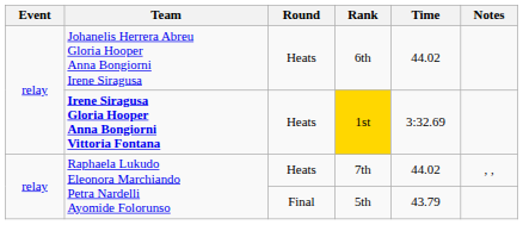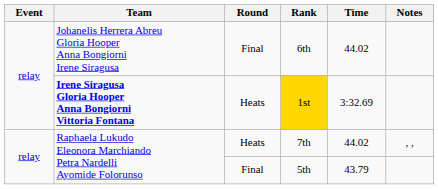 <table class="wikitable" width=50% style="font-size:100%; text-align:center;">
 <tr>
 <th>Event</th>
 <th>Team</th>
 <th>Round</th>
 <th>Rank</th>
 <th>Time</th>
 <th>Notes</th>
 </tr>
 <tr>
 <td rowspan=2><a href='#'> relay</a></td>
 <td align=left><a href='#'>Johanelis Herrera Abreu</a><br><a href='#'>Gloria Hooper</a><br><a href='#'>Anna Bongiorni</a><br><a href='#'>Irene Siragusa</a></td>
-<td>Heats</td>
+<td>Final</td>
 <td>6th </td>
 <td>44.02</td>
 <td></td>
 </tr>
 <tr>
 <td align=left><strong><a href='#'>Irene Siragusa</a><br><a href='#'>Gloria Hooper</a><br><a href='#'>Anna Bongiorni</a><br><a href='#'>Vittoria Fontana</a></strong></td>
 <td>Heats</td>
 <td bgcolor=gold>1st</td>
 <td>3:32.69</td>
 <td></td>
 </tr>
 <tr>
 <td rowspan=2><a href='#'> relay</a></td>
 <td rowspan=2 align=left><a href='#'>Raphaela Lukudo</a><br><a href='#'>Eleonora Marchiando</a><br><a href='#'>Petra Nardelli</a><br><a href='#'>Ayomide Folorunso</a></td>
 <td>Heats</td>
 <td>7th </td>
 <td>44.02</td>
 <td>, , </td>
 </tr>
 <tr>
 <td>Final</td>
 <td>5th</td>
 <td>43.79</td>
 <td></td>
 </tr>
 </table>
